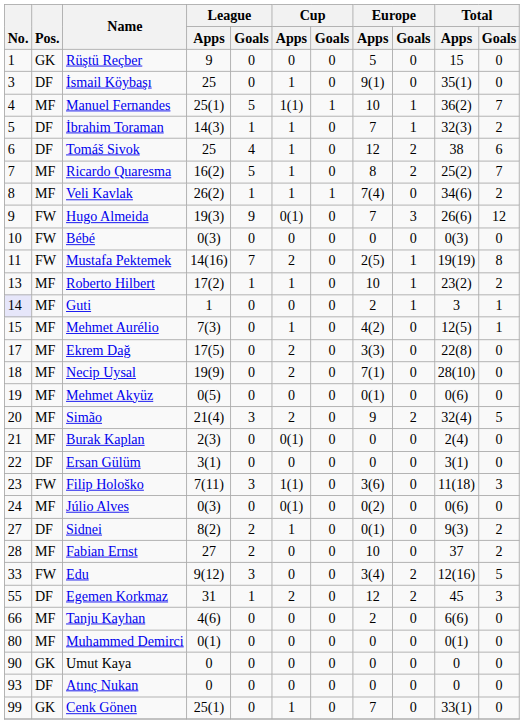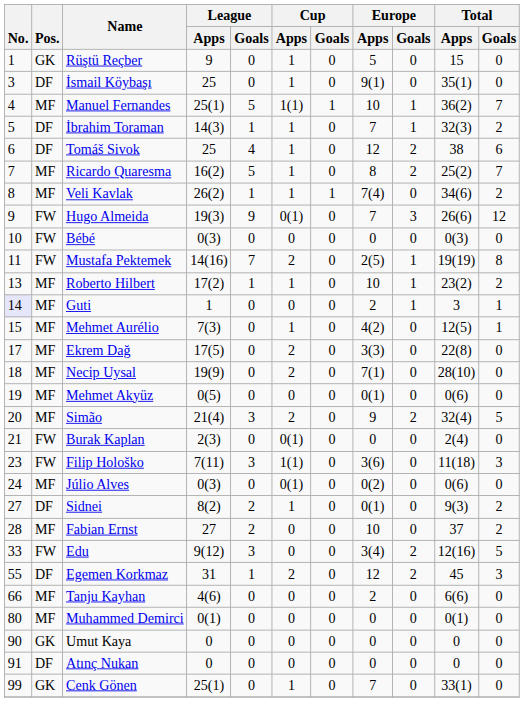 <table class="wikitable" style="text-align:center">
 <tr>
 <th rowspan="2" valign="bottom">No.</th>
 <th rowspan="2" valign="bottom">Pos.</th>
 <th rowspan="2">Name</th>
 <th colspan="2" width="85">League</th>
 <th colspan="2" width="85">Cup</th>
 <th colspan="2" width="85">Europe</th>
 <th colspan="2" width="85">Total</th>
 </tr>
 <tr>
 <th>Apps</th>
 <th>Goals</th>
 <th>Apps</th>
 <th>Goals</th>
 <th>Apps</th>
 <th>Goals</th>
 <th>Apps</th>
 <th>Goals</th>
 </tr>
 <tr>
 <td align="left">1</td>
 <td align="left">GK</td>
 <td align="left"> <a href='#'>Rüştü Reçber</a></td>
 <td>9</td>
 <td>0</td>
-<td>0</td>
+<td>1</td>
 <td>0</td>
 <td>5</td>
 <td>0</td>
 <td>15</td>
 <td>0</td>
 </tr>
 <tr>
 <td align="left">3</td>
 <td align="left">DF</td>
 <td align="left"> <a href='#'>İsmail Köybaşı</a></td>
 <td>25</td>
 <td>0</td>
 <td>1</td>
 <td>0</td>
 <td>9(1)</td>
 <td>0</td>
 <td>35(1)</td>
 <td>0</td>
 </tr>
 <tr>
 <td align="left">4</td>
 <td align="left">MF</td>
 <td align="left"> <a href='#'>Manuel Fernandes</a></td>
 <td>25(1)</td>
 <td>5</td>
 <td>1(1)</td>
 <td>1</td>
 <td>10</td>
 <td>1</td>
 <td>36(2)</td>
 <td>7</td>
 </tr>
 <tr>
 <td align="left">5</td>
 <td align="left">DF</td>
 <td align="left"> <a href='#'>İbrahim Toraman</a></td>
 <td>14(3)</td>
 <td>1</td>
 <td>1</td>
 <td>0</td>
 <td>7</td>
 <td>1</td>
 <td>32(3)</td>
 <td>2</td>
 </tr>
 <tr>
 <td align="left">6</td>
 <td align="left">DF</td>
 <td align="left"> <a href='#'>Tomáš Sivok</a></td>
 <td>25</td>
 <td>4</td>
 <td>1</td>
 <td>0</td>
 <td>12</td>
 <td>2</td>
 <td>38</td>
 <td>6</td>
 </tr>
 <tr>
 <td align="left">7</td>
 <td align="left">MF</td>
 <td align="left"> <a href='#'>Ricardo Quaresma</a></td>
 <td>16(2)</td>
 <td>5</td>
 <td>1</td>
 <td>0</td>
 <td>8</td>
 <td>2</td>
 <td>25(2)</td>
 <td>7</td>
 </tr>
 <tr>
 <td align="left">8</td>
 <td align="left">MF</td>
 <td align="left"> <a href='#'>Veli Kavlak</a></td>
 <td>26(2)</td>
 <td>1</td>
 <td>1</td>
 <td>1</td>
 <td>7(4)</td>
 <td>0</td>
 <td>34(6)</td>
 <td>2</td>
 </tr>
 <tr>
 <td align="left">9</td>
 <td align="left">FW</td>
 <td align="left"> <a href='#'>Hugo Almeida</a></td>
 <td>19(3)</td>
 <td>9</td>
 <td>0(1)</td>
 <td>0</td>
 <td>7</td>
 <td>3</td>
 <td>26(6)</td>
 <td>12</td>
 </tr>
 <tr>
 <td align="left">10</td>
 <td align="left">FW</td>
 <td align="left"> <a href='#'>Bébé</a></td>
 <td>0(3)</td>
 <td>0</td>
 <td>0</td>
 <td>0</td>
 <td>0</td>
 <td>0</td>
 <td>0(3)</td>
 <td>0</td>
 </tr>
 <tr>
 <td align="left">11</td>
 <td align="left">FW</td>
 <td align="left"> <a href='#'>Mustafa Pektemek</a></td>
 <td>14(16)</td>
 <td>7</td>
 <td>2</td>
 <td>0</td>
 <td>2(5)</td>
 <td>1</td>
 <td>19(19)</td>
 <td>8</td>
 </tr>
 <tr>
 <td align="left">13</td>
 <td align="left">MF</td>
 <td align="left"> <a href='#'>Roberto Hilbert</a></td>
 <td>17(2)</td>
 <td>1</td>
 <td>1</td>
 <td>0</td>
 <td>10</td>
 <td>1</td>
 <td>23(2)</td>
 <td>2</td>
 </tr>
 <tr>
 <td align="left" style="background: lavender;">14</td>
 <td align="left">MF</td>
 <td align="left"> <a href='#'>Guti</a></td>
 <td>1</td>
 <td>0</td>
 <td>0</td>
 <td>0</td>
 <td>2</td>
 <td>1</td>
 <td>3</td>
 <td>1</td>
 </tr>
 <tr>
 <td align="left">15</td>
 <td align="left">MF</td>
 <td align="left"> <a href='#'>Mehmet Aurélio</a></td>
 <td>7(3)</td>
 <td>0</td>
 <td>1</td>
 <td>0</td>
 <td>4(2)</td>
 <td>0</td>
 <td>12(5)</td>
 <td>1</td>
 </tr>
 <tr>
 <td align="left">17</td>
 <td align="left">MF</td>
 <td align="left"> <a href='#'>Ekrem Dağ</a></td>
 <td>17(5)</td>
 <td>0</td>
 <td>2</td>
 <td>0</td>
 <td>3(3)</td>
 <td>0</td>
 <td>22(8)</td>
 <td>0</td>
 </tr>
 <tr>
 <td align="left">18</td>
 <td align="left">MF</td>
 <td align="left"> <a href='#'>Necip Uysal</a></td>
 <td>19(9)</td>
 <td>0</td>
 <td>2</td>
 <td>0</td>
 <td>7(1)</td>
 <td>0</td>
 <td>28(10)</td>
 <td>0</td>
 </tr>
 <tr>
 <td align="left">19</td>
 <td align="left">MF</td>
 <td align="left"> <a href='#'>Mehmet Akyüz</a></td>
 <td>0(5)</td>
 <td>0</td>
 <td>0</td>
 <td>0</td>
 <td>0(1)</td>
 <td>0</td>
 <td>0(6)</td>
 <td>0</td>
 </tr>
 <tr>
 <td align="left">20</td>
 <td align="left">MF</td>
 <td align="left"> <a href='#'>Simão</a></td>
 <td>21(4)</td>
 <td>3</td>
 <td>2</td>
 <td>0</td>
 <td>9</td>
 <td>2</td>
 <td>32(4)</td>
 <td>5</td>
 </tr>
 <tr>
 <td align="left">21</td>
-<td align="left">MF</td>
+<td align="left">FW</td>
 <td align="left"> <a href='#'>Burak Kaplan</a></td>
 <td>2(3)</td>
 <td>0</td>
 <td>0(1)</td>
 <td>0</td>
 <td>0</td>
 <td>0</td>
 <td>2(4)</td>
-<td>0</td>
-</tr>
-<tr>
-<td align="left">22</td>
-<td align="left">DF</td>
-<td align="left"> <a href='#'>Ersan Gülüm</a></td>
-<td>3(1)</td>
-<td>0</td>
-<td>0</td>
-<td>0</td>
-<td>0</td>
-<td>0</td>
-<td>3(1)</td>
 <td>0</td>
 </tr>
 <tr>
 <td align="left">23</td>
 <td align="left">FW</td>
 <td align="left"> <a href='#'>Filip Hološko</a></td>
 <td>7(11)</td>
 <td>3</td>
 <td>1(1)</td>
 <td>0</td>
 <td>3(6)</td>
 <td>0</td>
 <td>11(18)</td>
 <td>3</td>
 </tr>
 <tr>
 <td align="left">24</td>
 <td align="left">MF</td>
 <td align="left"> <a href='#'>Júlio Alves</a></td>
 <td>0(3)</td>
 <td>0</td>
 <td>0(1)</td>
 <td>0</td>
 <td>0(2)</td>
 <td>0</td>
 <td>0(6)</td>
 <td>0</td>
 </tr>
 <tr>
 <td align="left">27</td>
 <td align="left">DF</td>
 <td align="left"> <a href='#'>Sidnei</a></td>
 <td>8(2)</td>
 <td>2</td>
 <td>1</td>
 <td>0</td>
 <td>0(1)</td>
 <td>0</td>
 <td>9(3)</td>
 <td>2</td>
 </tr>
 <tr>
 <td align="left">28</td>
 <td align="left">MF</td>
 <td align="left"> <a href='#'>Fabian Ernst</a></td>
 <td>27</td>
 <td>2</td>
 <td>0</td>
 <td>0</td>
 <td>10</td>
 <td>0</td>
 <td>37</td>
 <td>2</td>
 </tr>
 <tr>
 <td align="left">33</td>
 <td align="left">FW</td>
 <td align="left"> <a href='#'>Edu</a></td>
 <td>9(12)</td>
 <td>3</td>
 <td>0</td>
 <td>0</td>
 <td>3(4)</td>
 <td>2</td>
 <td>12(16)</td>
 <td>5</td>
 </tr>
 <tr>
 <td align="left">55</td>
 <td align="left">DF</td>
 <td align="left"> <a href='#'>Egemen Korkmaz</a></td>
 <td>31</td>
 <td>1</td>
 <td>2</td>
 <td>0</td>
 <td>12</td>
 <td>2</td>
 <td>45</td>
 <td>3</td>
 </tr>
 <tr>
 <td align="left">66</td>
 <td align="left">MF</td>
 <td align="left"> <a href='#'>Tanju Kayhan</a></td>
 <td>4(6)</td>
 <td>0</td>
 <td>0</td>
 <td>0</td>
 <td>2</td>
 <td>0</td>
 <td>6(6)</td>
 <td>0</td>
 </tr>
 <tr>
 <td align="left">80</td>
 <td align="left">MF</td>
 <td align="left"> <a href='#'>Muhammed Demirci</a></td>
 <td>0(1)</td>
 <td>0</td>
 <td>0</td>
 <td>0</td>
 <td>0</td>
 <td>0</td>
 <td>0(1)</td>
 <td>0</td>
 </tr>
 <tr>
 <td align="left">90</td>
 <td align="left">GK</td>
 <td align="left"> Umut Kaya</td>
 <td>0</td>
 <td>0</td>
 <td>0</td>
 <td>0</td>
 <td>0</td>
 <td>0</td>
 <td>0</td>
 <td>0</td>
 </tr>
 <tr>
-<td align="left">93</td>
+<td align="left">91</td>
 <td align="left">DF</td>
 <td align="left"> <a href='#'>Atınç Nukan</a></td>
 <td>0</td>
 <td>0</td>
 <td>0</td>
 <td>0</td>
 <td>0</td>
 <td>0</td>
 <td>0</td>
 <td>0</td>
 </tr>
 <tr>
 <td align="left">99</td>
 <td align="left">GK</td>
 <td align="left"> <a href='#'>Cenk Gönen</a></td>
 <td>25(1)</td>
 <td>0</td>
 <td>1</td>
 <td>0</td>
 <td>7</td>
 <td>0</td>
 <td>33(1)</td>
 <td>0</td>
 </tr>
 <tr>
 </tr>
 </table>
